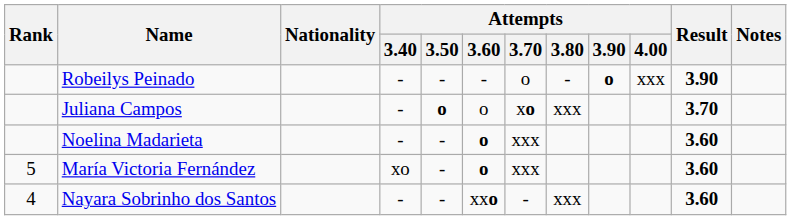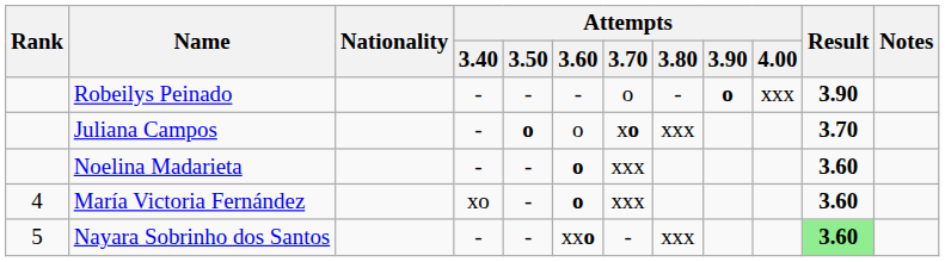 <table class="wikitable sortable" style="text-align:center">
 <tr>
 <th rowspan=2>Rank</th>
 <th rowspan=2>Name</th>
 <th rowspan=2>Nationality</th>
 <th colspan=7>Attempts</th>
 <th rowspan=2>Result</th>
 <th rowspan=2>Notes</th>
 </tr>
 <tr>
 <th>3.40</th>
 <th>3.50</th>
 <th>3.60</th>
 <th>3.70</th>
 <th>3.80</th>
 <th>3.90</th>
 <th>4.00</th>
 </tr>
 <tr>
 <td align=center></td>
 <td align=left><a href='#'>Robeilys Peinado</a></td>
 <td align=left></td>
 <td>-</td>
 <td>-</td>
 <td>-</td>
 <td>o</td>
 <td>-</td>
 <td><strong>o</strong></td>
 <td>xxx</td>
 <td><strong>3.90</strong></td>
 <td></td>
 </tr>
 <tr>
 <td align=center></td>
 <td align=left><a href='#'>Juliana Campos</a></td>
 <td align=left></td>
 <td>-</td>
 <td><strong>o</strong></td>
 <td>o</td>
 <td>x<strong>o</strong></td>
 <td>xxx</td>
 <td></td>
 <td></td>
 <td><strong>3.70</strong></td>
 <td></td>
 </tr>
 <tr>
 <td align=center></td>
 <td align=left><a href='#'>Noelina Madarieta</a></td>
 <td align=left></td>
 <td>-</td>
 <td>-</td>
 <td><strong>o</strong></td>
 <td>xxx</td>
 <td></td>
 <td></td>
 <td></td>
 <td><strong>3.60</strong></td>
 <td></td>
 </tr>
 <tr>
-<td align=center>5</td>
+<td align=center>4</td>
 <td align=left><a href='#'>María Victoria Fernández</a></td>
 <td align=left></td>
 <td>xo</td>
 <td>-</td>
 <td><strong>o</strong></td>
 <td>xxx</td>
 <td></td>
 <td></td>
 <td></td>
 <td><strong>3.60</strong></td>
 <td></td>
 </tr>
 <tr>
-<td align=center>4</td>
+<td align=center>5</td>
 <td align=left><a href='#'>Nayara Sobrinho dos Santos</a></td>
 <td align=left></td>
 <td>-</td>
 <td>-</td>
 <td>xx<strong>o</strong></td>
 <td>-</td>
 <td>xxx</td>
 <td></td>
 <td></td>
-<td><strong>3.60</strong></td>
+<td style="background: lightgreen;"><strong>3.60</strong></td>
 <td></td>
 </tr>
 </table>
